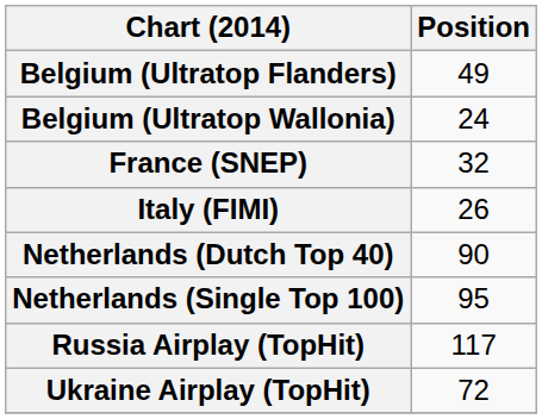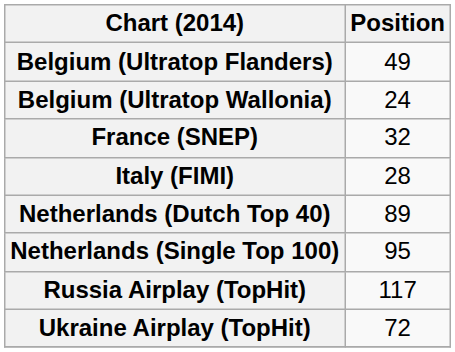 <table class="wikitable sortable plainrowheaders" style="text-align:center;">
 <tr>
 <th scope="col">Chart (2014)</th>
 <th scope="col">Position</th>
 </tr>
 <tr>
 <th scope="row">Belgium (Ultratop Flanders)</th>
 <td style="text-align:center;">49</td>
 </tr>
 <tr>
 <th scope="row">Belgium (Ultratop Wallonia)</th>
 <td style="text-align:center;">24</td>
 </tr>
 <tr>
 <th scope="row">France (SNEP)</th>
 <td style="text-align:center;">32</td>
 </tr>
 <tr>
 <th scope="row">Italy (FIMI)</th>
-<td style="text-align:center;">26</td>
+<td style="text-align:center;">28</td>
 </tr>
 <tr>
 <th scope="row">Netherlands (Dutch Top 40)</th>
-<td style="text-align:center;">90</td>
+<td style="text-align:center;">89</td>
 </tr>
 <tr>
 <th scope="row">Netherlands (Single Top 100)</th>
 <td style="text-align:center;">95</td>
 </tr>
 <tr>
 <th scope="row">Russia Airplay (TopHit)</th>
 <td style="text-align:center;">117</td>
 </tr>
 <tr>
 <th scope="row">Ukraine Airplay (TopHit)</th>
 <td style="text-align:center;">72</td>
 </tr>
 <tr>
 </tr>
 </table>
